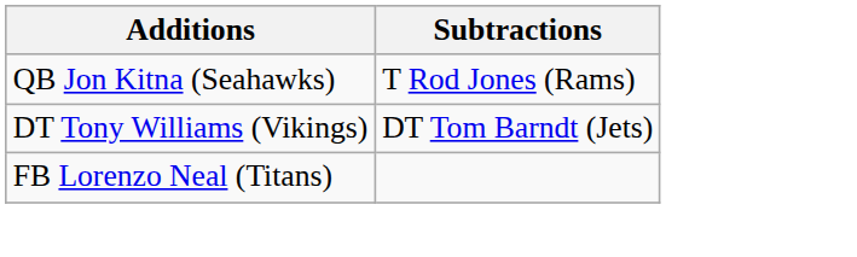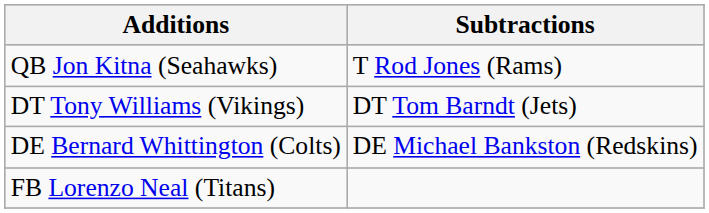 <table class="wikitable">
 <tr>
 <th>Additions</th>
 <th>Subtractions</th>
 </tr>
 <tr>
 <td>QB <a href='#'>Jon Kitna</a> (Seahawks)</td>
 <td>T <a href='#'>Rod Jones</a> (Rams)</td>
 </tr>
 <tr>
 <td>DT <a href='#'>Tony Williams</a> (Vikings)</td>
 <td>DT <a href='#'>Tom Barndt</a> (Jets)</td>
 </tr>
 <tr>
+<td>DE <a href='#'>Bernard Whittington</a> (Colts)</td>
+<td>DE <a href='#'>Michael Bankston</a> (Redskins)</td>
+</tr>
+<tr>
 <td>FB <a href='#'>Lorenzo Neal</a> (Titans)</td>
 <td></td>
 </tr>
 </table>
